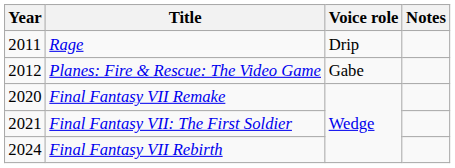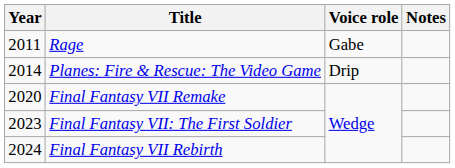 <table class="wikitable sortable">
 <tr>
 <th>Year</th>
 <th>Title</th>
 <th>Voice role</th>
 <th class="unsortable">Notes</th>
 </tr>
 <tr>
 <td>2011</td>
 <td><em><a href='#'>Rage</a></em></td>
-<td>Drip</td>
+<td>Gabe</td>
 <td></td>
 </tr>
 <tr>
-<td>2012</td>
+<td>2014</td>
 <td><em><a href='#'>Planes: Fire & Rescue: The Video Game</a></em></td>
-<td>Gabe</td>
+<td>Drip</td>
 <td></td>
 </tr>
 <tr>
 <td>2020</td>
 <td><em><a href='#'>Final Fantasy VII Remake</a></em></td>
 <td rowspan="3"><a href='#'>Wedge</a></td>
 <td></td>
 </tr>
 <tr>
-<td>2021</td>
+<td>2023</td>
 <td><em><a href='#'>Final Fantasy VII: The First Soldier</a></em></td>
 <td></td>
 </tr>
 <tr>
 <td>2024</td>
 <td><em><a href='#'>Final Fantasy VII Rebirth</a></em></td>
 <td></td>
 </tr>
 </table>
